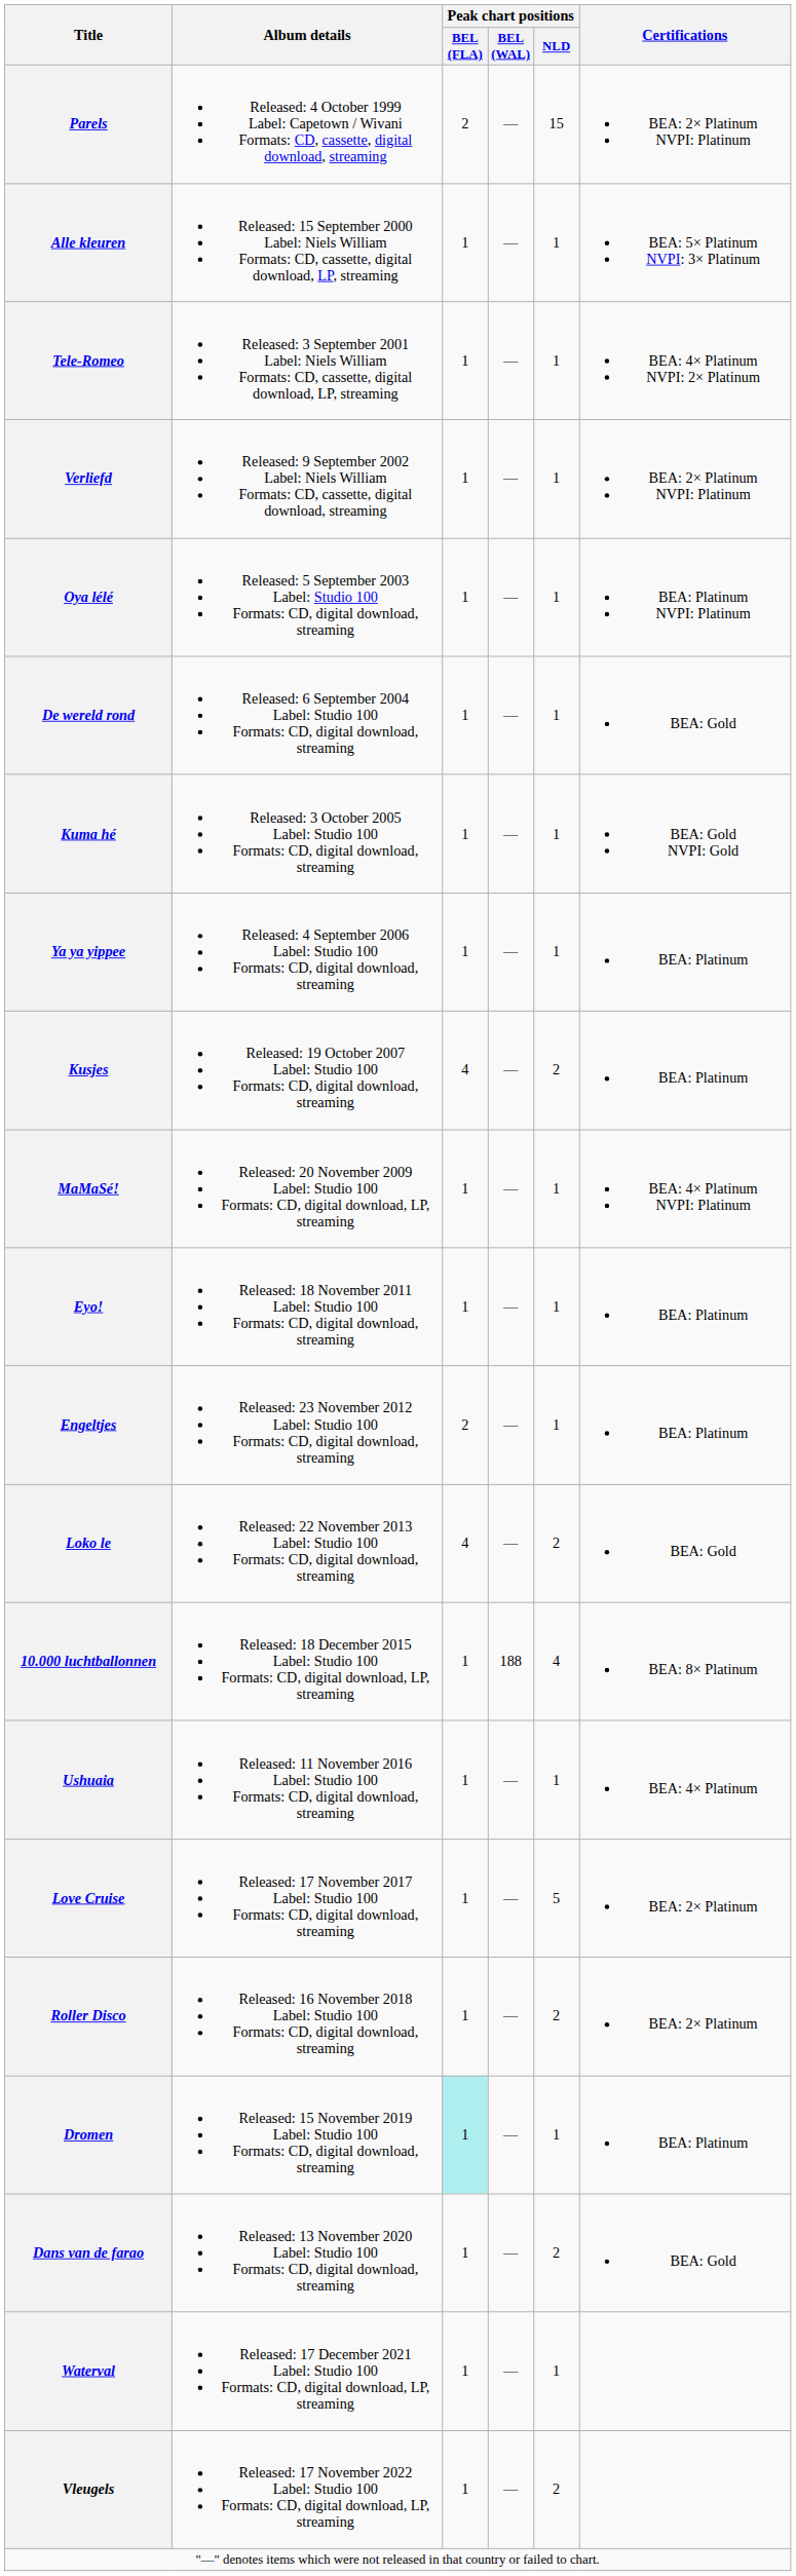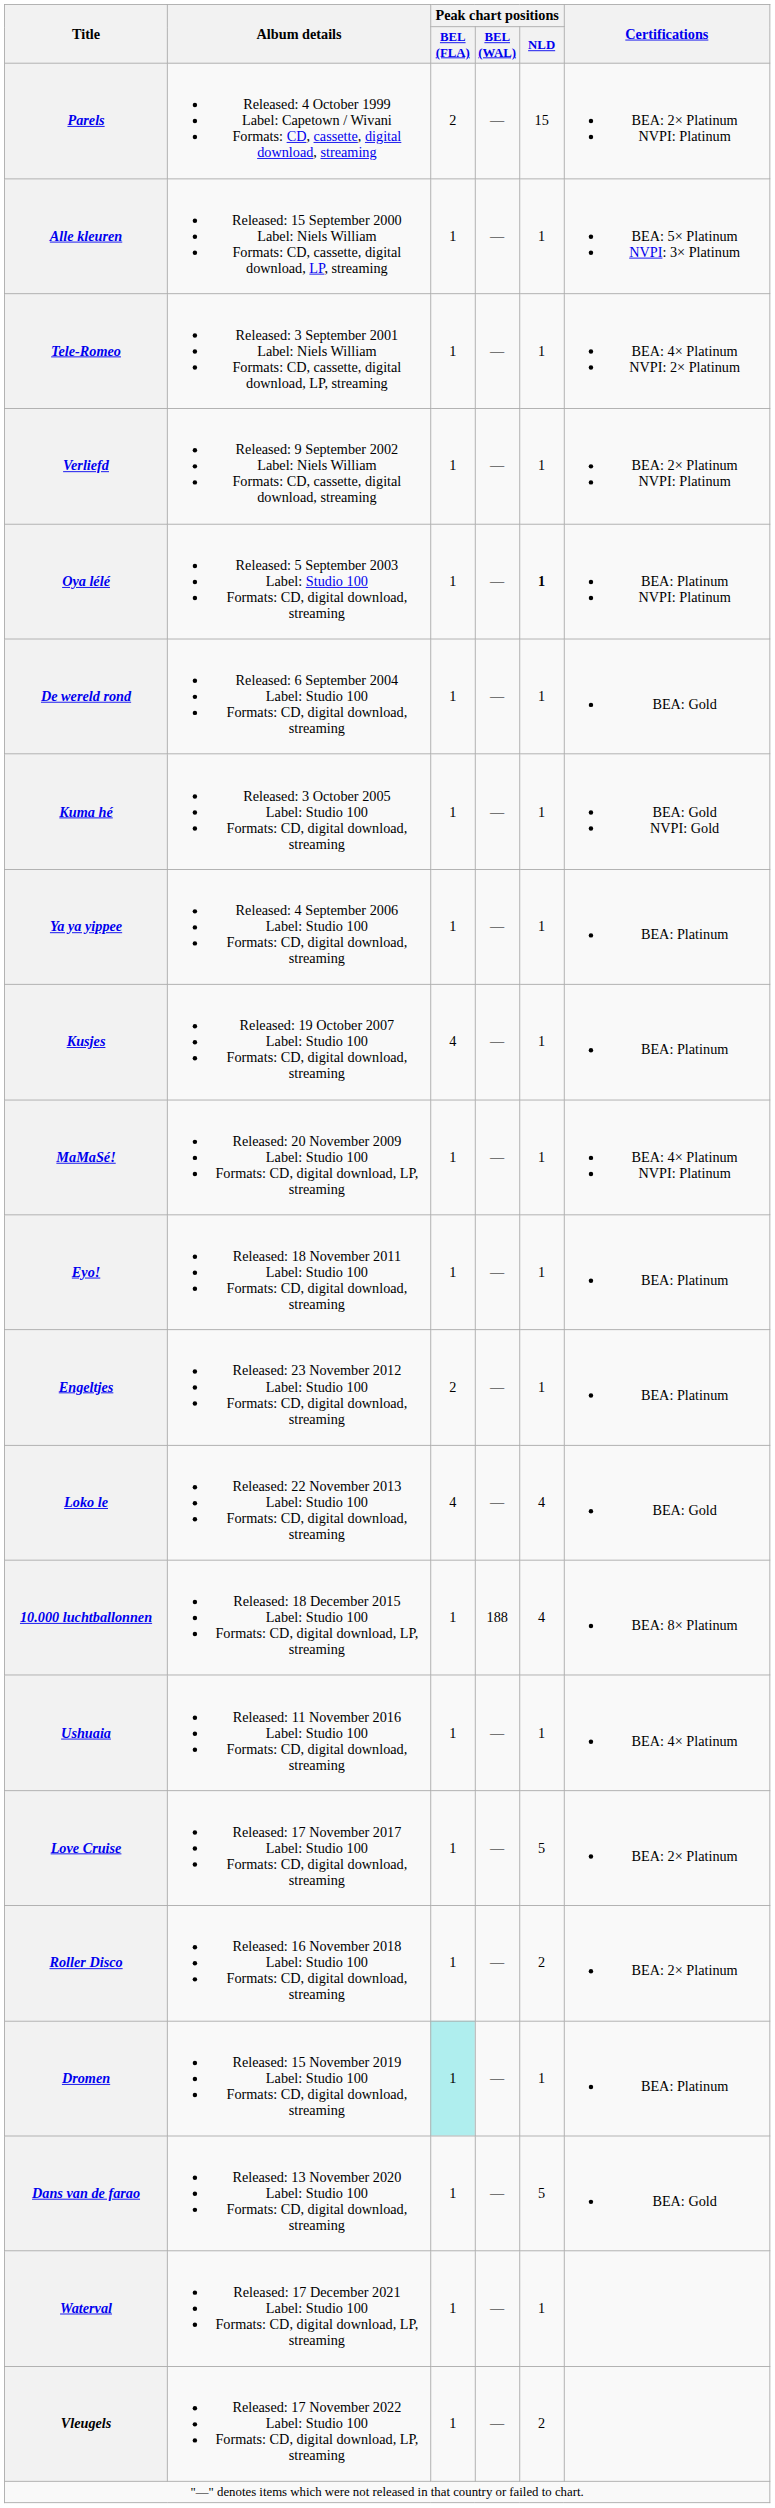 <table class="wikitable plainrowheaders" style="text-align:center;" border="1">
 <tr>
 <th scope="col" rowspan="2" style="width:11em;">Title</th>
 <th scope="col" rowspan="2" style="width:18em;">Album details</th>
 <th scope="col" colspan="3">Peak chart positions</th>
 <th scope="col" rowspan="2" style="width:14em;"><a href='#'>Certifications</a></th>
 </tr>
 <tr>
 <th scope="col" style="width:3em;font-size:90%;"><a href='#'>BEL<br>(FLA)</a><br></th>
 <th scope="col" style="width:3em;font-size:90%;"><a href='#'>BEL<br>(WAL)</a><br></th>
 <th scope="col" style="width:3em;font-size:90%;"><a href='#'>NLD</a><br></th>
 </tr>
 <tr>
 <th scope="row"><em><a href='#'>Parels</a></em></th>
 <td><br><ul><li>Released: 4 October 1999</li><li>Label: Capetown / Wivani</li><li>Formats: <a href='#'>CD</a>, <a href='#'>cassette</a>, <a href='#'>digital download</a>, <a href='#'>streaming</a></li></ul></td>
 <td>2</td>
 <td>—</td>
 <td>15</td>
 <td><br><ul><li>BEA: 2× Platinum</li><li>NVPI: Platinum</li></ul></td>
 </tr>
 <tr>
 <th scope="row"><em><a href='#'>Alle kleuren</a></em></th>
 <td><br><ul><li>Released: 15 September 2000</li><li>Label: Niels William</li><li>Formats: CD, cassette, digital download, <a href='#'>LP</a>, streaming</li></ul></td>
 <td>1</td>
 <td>—</td>
 <td>1</td>
 <td><br><ul><li>BEA: 5× Platinum</li><li><a href='#'>NVPI</a>: 3× Platinum</li></ul></td>
 </tr>
 <tr>
 <th scope="row"><em><a href='#'>Tele-Romeo</a></em></th>
 <td><br><ul><li>Released: 3 September 2001</li><li>Label: Niels William</li><li>Formats: CD, cassette, digital download, LP, streaming</li></ul></td>
 <td>1</td>
 <td>—</td>
 <td>1</td>
 <td><br><ul><li>BEA: 4× Platinum</li><li>NVPI: 2× Platinum</li></ul></td>
 </tr>
 <tr>
 <th scope="row"><em><a href='#'>Verliefd</a></em></th>
 <td><br><ul><li>Released: 9 September 2002</li><li>Label: Niels William</li><li>Formats: CD, cassette, digital download, streaming</li></ul></td>
 <td>1</td>
 <td>—</td>
 <td>1</td>
 <td><br><ul><li>BEA: 2× Platinum</li><li>NVPI: Platinum</li></ul></td>
 </tr>
 <tr>
 <th scope="row"><em><a href='#'>Oya lélé</a></em></th>
 <td><br><ul><li>Released: 5 September 2003</li><li>Label: <a href='#'>Studio 100</a></li><li>Formats: CD, digital download, streaming</li></ul></td>
 <td>1</td>
 <td>—</td>
-<td>1</td>
+<td><strong>1</strong></td>
 <td><br><ul><li>BEA: Platinum</li><li>NVPI: Platinum</li></ul></td>
 </tr>
 <tr>
 <th scope="row"><em><a href='#'>De wereld rond</a></em></th>
 <td><br><ul><li>Released: 6 September 2004</li><li>Label: Studio 100</li><li>Formats: CD, digital download, streaming</li></ul></td>
 <td>1</td>
 <td>—</td>
 <td>1</td>
 <td><br><ul><li>BEA: Gold</li></ul></td>
 </tr>
 <tr>
 <th scope="row"><em><a href='#'>Kuma hé</a></em></th>
 <td><br><ul><li>Released: 3 October 2005</li><li>Label: Studio 100</li><li>Formats: CD, digital download, streaming</li></ul></td>
 <td>1</td>
 <td>—</td>
 <td>1</td>
 <td><br><ul><li>BEA: Gold</li><li>NVPI: Gold</li></ul></td>
 </tr>
 <tr>
 <th scope="row"><em><a href='#'>Ya ya yippee</a></em></th>
 <td><br><ul><li>Released: 4 September 2006</li><li>Label: Studio 100</li><li>Formats: CD, digital download, streaming</li></ul></td>
 <td>1</td>
 <td>—</td>
 <td>1</td>
 <td><br><ul><li>BEA: Platinum</li></ul></td>
 </tr>
 <tr>
 <th scope="row"><em><a href='#'>Kusjes</a></em></th>
 <td><br><ul><li>Released: 19 October 2007</li><li>Label: Studio 100</li><li>Formats: CD, digital download, streaming</li></ul></td>
 <td>4</td>
 <td>—</td>
-<td>2</td>
+<td>1</td>
 <td><br><ul><li>BEA: Platinum</li></ul></td>
 </tr>
 <tr>
 <th scope="row"><em><a href='#'>MaMaSé!</a></em></th>
 <td><br><ul><li>Released: 20 November 2009</li><li>Label: Studio 100</li><li>Formats: CD, digital download, LP, streaming</li></ul></td>
 <td>1</td>
 <td>—</td>
 <td>1</td>
 <td><br><ul><li>BEA: 4× Platinum</li><li>NVPI: Platinum</li></ul></td>
 </tr>
 <tr>
 <th scope="row"><em><a href='#'>Eyo!</a></em></th>
 <td><br><ul><li>Released: 18 November 2011</li><li>Label: Studio 100</li><li>Formats: CD, digital download, streaming</li></ul></td>
 <td>1</td>
 <td>—</td>
 <td>1</td>
 <td><br><ul><li>BEA: Platinum</li></ul></td>
 </tr>
 <tr>
 <th scope="row"><em><a href='#'>Engeltjes</a></em></th>
 <td><br><ul><li>Released: 23 November 2012</li><li>Label: Studio 100</li><li>Formats: CD, digital download, streaming</li></ul></td>
 <td>2</td>
 <td>—</td>
 <td>1</td>
 <td><br><ul><li>BEA: Platinum</li></ul></td>
 </tr>
 <tr>
 <th scope="row"><em><a href='#'>Loko le</a></em></th>
 <td><br><ul><li>Released: 22 November 2013</li><li>Label: Studio 100</li><li>Formats: CD, digital download, streaming</li></ul></td>
 <td>4</td>
 <td>—</td>
-<td>2</td>
+<td>4</td>
 <td><br><ul><li>BEA: Gold</li></ul></td>
 </tr>
 <tr>
 <th scope="row"><em><a href='#'>10.000 luchtballonnen</a></em></th>
 <td><br><ul><li>Released: 18 December 2015</li><li>Label: Studio 100</li><li>Formats: CD, digital download, LP, streaming</li></ul></td>
 <td>1</td>
 <td>188</td>
 <td>4</td>
 <td><br><ul><li>BEA: 8× Platinum</li></ul></td>
 </tr>
 <tr>
 <th scope="row"><em><a href='#'>Ushuaia</a></em></th>
 <td><br><ul><li>Released: 11 November 2016</li><li>Label: Studio 100</li><li>Formats: CD, digital download, streaming</li></ul></td>
 <td>1</td>
 <td>—</td>
 <td>1</td>
 <td><br><ul><li>BEA: 4× Platinum</li></ul></td>
 </tr>
 <tr>
 <th scope="row"><em><a href='#'>Love Cruise</a></em></th>
 <td><br><ul><li>Released: 17 November 2017</li><li>Label: Studio 100</li><li>Formats: CD, digital download, streaming</li></ul></td>
 <td>1</td>
 <td>—</td>
 <td>5</td>
 <td><br><ul><li>BEA: 2× Platinum</li></ul></td>
 </tr>
 <tr>
 <th scope="row"><em><a href='#'>Roller Disco</a></em></th>
 <td><br><ul><li>Released: 16 November 2018</li><li>Label: Studio 100</li><li>Formats: CD, digital download, streaming</li></ul></td>
 <td>1</td>
 <td>—</td>
 <td>2</td>
 <td><br><ul><li>BEA: 2× Platinum</li></ul></td>
 </tr>
 <tr>
 <th scope="row"><em><a href='#'>Dromen</a></em></th>
 <td><br><ul><li>Released: 15 November 2019</li><li>Label: Studio 100</li><li>Formats: CD, digital download, streaming</li></ul></td>
 <td style="background: paleturquoise;">1</td>
 <td>—</td>
 <td>1</td>
 <td><br><ul><li>BEA: Platinum</li></ul></td>
 </tr>
 <tr>
 <th scope="row"><em><a href='#'>Dans van de farao</a></em></th>
 <td><br><ul><li>Released: 13 November 2020</li><li>Label: Studio 100</li><li>Formats: CD, digital download, streaming</li></ul></td>
 <td>1</td>
 <td>—</td>
-<td>2</td>
+<td>5</td>
 <td><br><ul><li>BEA: Gold</li></ul></td>
 </tr>
 <tr>
 <th scope="row"><em><a href='#'>Waterval</a></em></th>
 <td><br><ul><li>Released: 17 December 2021</li><li>Label: Studio 100</li><li>Formats: CD, digital download, LP, streaming</li></ul></td>
 <td>1</td>
 <td>—</td>
 <td>1</td>
 <td></td>
 </tr>
 <tr>
 <th scope="row"><em>Vleugels</em></th>
 <td><br><ul><li>Released: 17 November 2022</li><li>Label: Studio 100</li><li>Formats: CD, digital download, LP, streaming</li></ul></td>
 <td>1</td>
 <td>—</td>
 <td>2</td>
 <td></td>
 </tr>
 <tr>
 <td colspan="6" align="center" style="font-size:90%;">"—" denotes items which were not released in that country or failed to chart.</td>
 </tr>
 </table>
